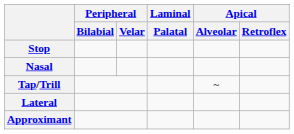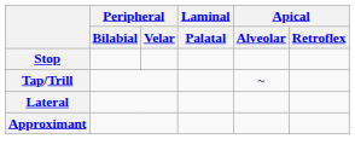 <table class="wikitable" style="text-align:center;">
 <tr>
 <th rowspan=2></th>
 <th colspan=2><a href='#'>Peripheral</a></th>
 <th><a href='#'>Laminal</a></th>
 <th colspan=2><a href='#'>Apical</a></th>
 </tr>
 <tr>
 <th><a href='#'>Bilabial</a></th>
 <th><a href='#'>Velar</a></th>
 <th><a href='#'>Palatal</a></th>
 <th><a href='#'>Alveolar</a></th>
 <th><a href='#'>Retroflex</a></th>
 </tr>
 <tr>
 <th><a href='#'>Stop</a></th>
-<td> </td>
-<td> </td>
-<td> </td>
-<td> </td>
-<td> </td>
-</tr>
-<tr>
-<th><a href='#'>Nasal</a></th>
 <td> </td>
 <td> </td>
 <td> </td>
 <td> </td>
 <td> </td>
 </tr>
 <tr>
 <th><a href='#'>Tap</a>/<a href='#'>Trill</a></th>
 <td colspan=2></td>
 <td></td>
 <td>~ </td>
 <td></td>
 </tr>
 <tr>
 <th><a href='#'>Lateral</a></th>
 <td colspan=2></td>
 <td> </td>
 <td> </td>
 <td> </td>
 </tr>
 <tr>
 <th><a href='#'>Approximant</a></th>
 <td colspan=2> </td>
 <td> </td>
 <td></td>
 <td> </td>
 </tr>
 </table>
